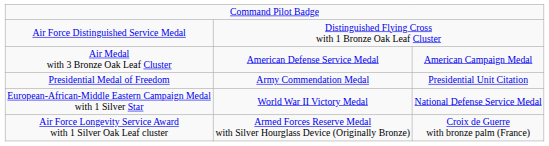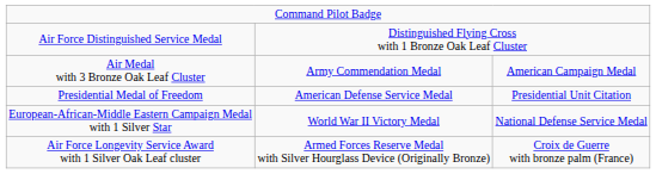 <table class="wikitable" style="margin:1em auto; text-align:center;">
 <tr>
 <td colspan=4><a href='#'>Command Pilot Badge</a></td>
 </tr>
 <tr>
 <td><a href='#'>Air Force Distinguished Service Medal</a></td>
 <td colspan=2><a href='#'>Distinguished Flying Cross</a><br>with 1 Bronze Oak Leaf <a href='#'>Cluster</a></td>
 </tr>
 <tr>
 <td><a href='#'>Air Medal</a><br>with 3 Bronze Oak Leaf <a href='#'>Cluster</a></td>
-<td><a href='#'>American Defense Service Medal</a></td>
+<td><a href='#'>Army Commendation Medal</a></td>
 <td><a href='#'>American Campaign Medal</a></td>
 </tr>
 <tr>
 <td><a href='#'>Presidential Medal of Freedom</a></td>
-<td><a href='#'>Army Commendation Medal</a></td>
+<td><a href='#'>American Defense Service Medal</a></td>
 <td><a href='#'>Presidential Unit Citation</a></td>
 </tr>
 <tr>
 <td><a href='#'>European-African-Middle Eastern Campaign Medal</a><br>with 1 Silver <a href='#'>Star</a></td>
 <td><a href='#'>World War II Victory Medal</a></td>
 <td><a href='#'>National Defense Service Medal</a></td>
 </tr>
 <tr>
 <td><a href='#'>Air Force Longevity Service Award</a><br>with 1 Silver Oak Leaf cluster</td>
 <td><a href='#'>Armed Forces Reserve Medal</a><br>with Silver Hourglass Device (Originally Bronze)</td>
 <td><a href='#'>Croix de Guerre</a><br>with bronze palm (France)</td>
 </tr>
 </table>
